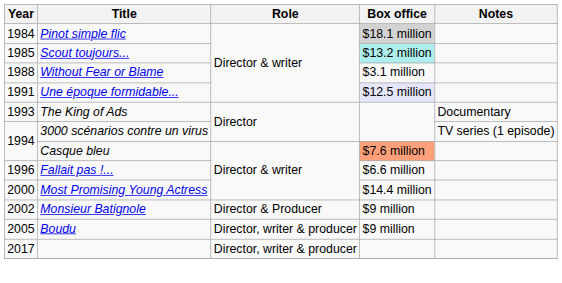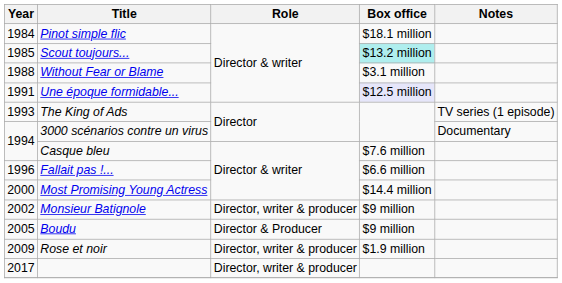 <table class="wikitable sortable">
 <tr>
 <th>Year</th>
 <th>Title</th>
 <th>Role</th>
 <th>Box office</th>
 <th class=unsortable>Notes</th>
 </tr>
 <tr>
 <td>1984</td>
 <td><em><a href='#'>Pinot simple flic</a></em></td>
 <td rowspan="4">Director & writer</td>
-<td style="background: lightgrey;">$18.1 million</td>
+<td>$18.1 million</td>
 <td></td>
 </tr>
 <tr>
 <td>1985</td>
 <td><em><a href='#'>Scout toujours...</a></em></td>
 <td style="background: paleturquoise;">$13.2 million</td>
 <td></td>
 </tr>
 <tr>
 <td>1988</td>
 <td><em><a href='#'>Without Fear or Blame</a></em></td>
 <td>$3.1 million</td>
 <td></td>
 </tr>
 <tr>
 <td>1991</td>
 <td><em><a href='#'>Une époque formidable...</a></em></td>
 <td style="background: lavender;">$12.5 million</td>
 <td></td>
 </tr>
 <tr>
 <td>1993</td>
 <td><em>The King of Ads</em></td>
 <td rowspan="2">Director</td>
 <td rowspan=2></td>
-<td>Documentary</td>
+<td>TV series (1 episode)</td>
 </tr>
 <tr>
 <td rowspan=2>1994</td>
 <td><em>3000 scénarios contre un virus</em></td>
-<td>TV series (1 episode)</td>
+<td>Documentary</td>
 </tr>
 <tr>
 <td><em>Casque bleu</em></td>
 <td rowspan="3">Director & writer</td>
-<td style="background: lightsalmon;">$7.6 million</td>
+<td>$7.6 million</td>
 <td></td>
 </tr>
 <tr>
 <td>1996</td>
 <td><em><a href='#'>Fallait pas !...</a></em></td>
 <td>$6.6 million</td>
 <td></td>
 </tr>
 <tr>
 <td>2000</td>
 <td><em><a href='#'>Most Promising Young Actress</a></em></td>
 <td>$14.4 million</td>
 <td></td>
 </tr>
 <tr>
 <td>2002</td>
 <td><em><a href='#'>Monsieur Batignole</a></em></td>
-<td>Director & Producer</td>
+<td>Director, writer & producer</td>
 <td>$9 million</td>
 <td></td>
 </tr>
 <tr>
 <td>2005</td>
 <td><em><a href='#'>Boudu</a></em></td>
+<td>Director & Producer</td>
+<td>$9 million</td>
+<td></td>
+</tr>
+<tr>
+<td>2009</td>
+<td><em>Rose et noir</em></td>
 <td>Director, writer & producer</td>
-<td>$9 million</td>
+<td>$1.9 million</td>
 <td></td>
 </tr>
 <tr>
 <td>2017</td>
 <td></td>
 <td>Director, writer & producer</td>
 <td></td>
 <td></td>
 </tr>
 <tr>
 </tr>
 </table>
